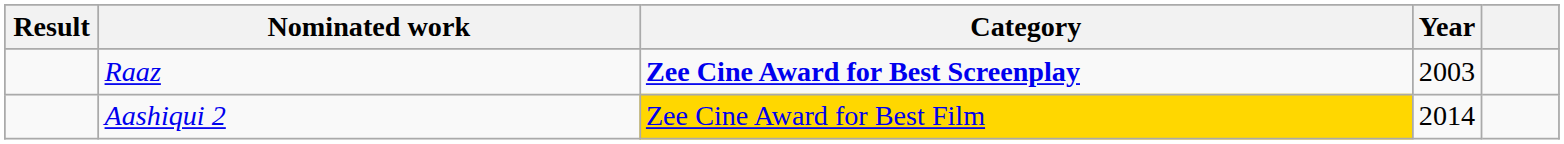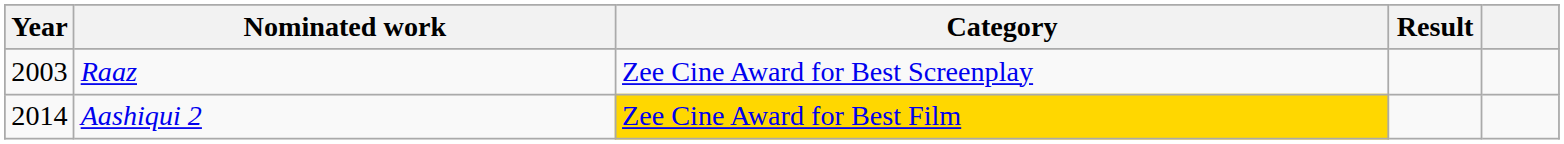 <table class="wikitable" style="width:100%;">
 <tr>
-<th scope="col" style="width:6%;">Result</th>
+<th scope="col" style="width:4%;">Year</th>
 <th scope="col" style="width:35%;">Nominated work</th>
 <th scope="col" style="width:50%;">Category</th>
-<th scope="col" style="width:4%;">Year</th>
+<th scope="col" style="width:6%;">Result</th>
 <th scope="col" style="width:5%;"></th>
 </tr>
 <tr>
+<td>2003</td>
+<td><em><a href='#'>Raaz</a></em></td>
+<td><a href='#'>Zee Cine Award for Best Screenplay</a></td>
 <td></td>
-<td><em><a href='#'>Raaz</a></em></td>
-<td><strong><a href='#'>Zee Cine Award for Best Screenplay</a></strong></td>
-<td>2003</td>
 <td></td>
 </tr>
 <tr>
-<td></td>
+<td>2014</td>
 <td><em><a href='#'>Aashiqui 2</a></em></td>
 <td style="background: gold;"><a href='#'>Zee Cine Award for Best Film</a></td>
-<td>2014</td>
+<td></td>
 <td></td>
 </tr>
 </table>
